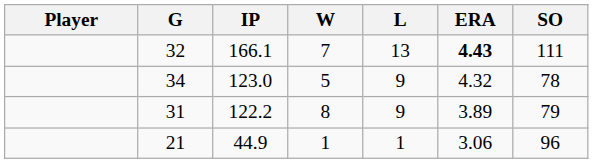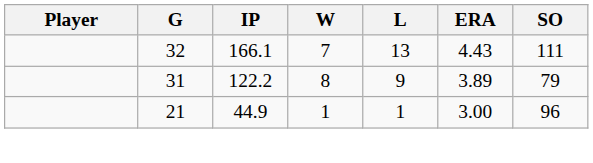 <table class="wikitable sortable">
 <tr>
 <th bgcolor="#DDDDFF" width="16%">Player</th>
 <th bgcolor="#DDDDFF" width="9%">G</th>
 <th bgcolor="#DDDDFF" width="9%">IP</th>
 <th bgcolor="#DDDDFF" width="9%">W</th>
 <th bgcolor="#DDDDFF" width="9%">L</th>
 <th bgcolor="#DDDDFF" width="9%">ERA</th>
 <th bgcolor="#DDDDFF" width="9%">SO</th>
 </tr>
 <tr align="center">
 <td></td>
 <td>32</td>
 <td>166.1</td>
 <td>7</td>
 <td>13</td>
-<td><strong>4.43</strong></td>
+<td>4.43</td>
 <td>111</td>
-</tr>
-<tr align="center">
-<td></td>
-<td>34</td>
-<td>123.0</td>
-<td>5</td>
-<td>9</td>
-<td>4.32</td>
-<td>78</td>
 </tr>
 <tr align="center">
 <td></td>
 <td>31</td>
 <td>122.2</td>
 <td>8</td>
 <td>9</td>
 <td>3.89</td>
 <td>79</td>
 </tr>
 <tr align="center">
 <td></td>
 <td>21</td>
 <td>44.9</td>
 <td>1</td>
 <td>1</td>
-<td>3.06</td>
+<td>3.00</td>
 <td>96</td>
 </tr>
 </table>
